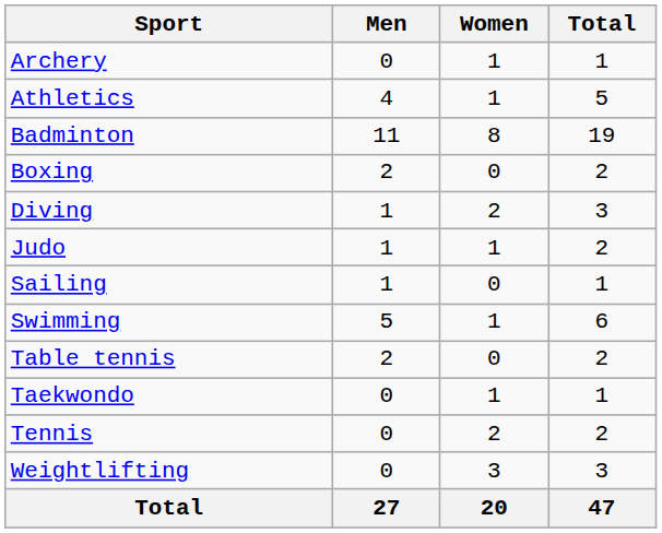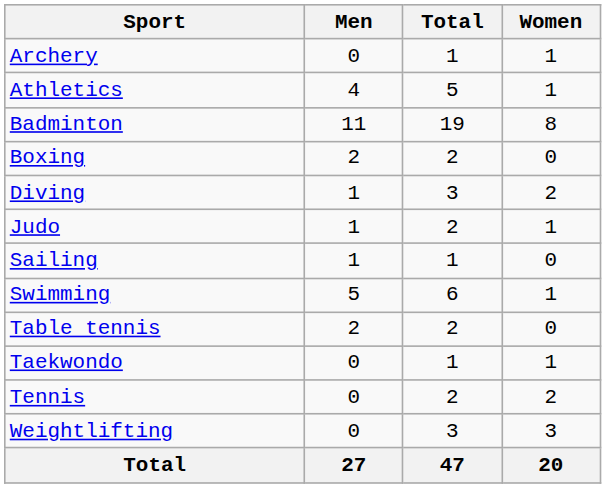 <table class="wikitable sortable" style="text-align:center;">
 <tr>
 <th width=180>Sport</th>
 <th width=55>Men</th>
+<th width=55>Total</th>
 <th width=55>Women</th>
-<th width=55>Total</th>
 </tr>
 <tr>
 <td align=left><a href='#'>Archery</a></td>
 <td>0</td>
 <td>1</td>
 <td>1</td>
 </tr>
 <tr>
 <td align=left><a href='#'>Athletics</a></td>
 <td>4</td>
+<td>5</td>
 <td>1</td>
-<td>5</td>
 </tr>
 <tr>
 <td align=left><a href='#'>Badminton</a></td>
 <td>11</td>
+<td>19</td>
 <td>8</td>
-<td>19</td>
 </tr>
 <tr>
 <td align=left><a href='#'>Boxing</a></td>
 <td>2</td>
+<td>2</td>
 <td>0</td>
-<td>2</td>
 </tr>
 <tr>
 <td align=left><a href='#'>Diving</a></td>
 <td>1</td>
+<td>3</td>
 <td>2</td>
-<td>3</td>
 </tr>
 <tr>
 <td align=left><a href='#'>Judo</a></td>
 <td>1</td>
+<td>2</td>
 <td>1</td>
-<td>2</td>
 </tr>
 <tr>
 <td align=left><a href='#'>Sailing</a></td>
 <td>1</td>
+<td>1</td>
 <td>0</td>
-<td>1</td>
 </tr>
 <tr>
 <td align=left><a href='#'>Swimming</a></td>
 <td>5</td>
+<td>6</td>
 <td>1</td>
-<td>6</td>
 </tr>
 <tr>
 <td align=left><a href='#'>Table tennis</a></td>
 <td>2</td>
+<td>2</td>
 <td>0</td>
-<td>2</td>
 </tr>
 <tr>
 <td align=left><a href='#'>Taekwondo</a></td>
 <td>0</td>
 <td>1</td>
 <td>1</td>
 </tr>
 <tr>
 <td align=left><a href='#'>Tennis</a></td>
 <td>0</td>
 <td>2</td>
 <td>2</td>
 </tr>
 <tr>
 <td align=left><a href='#'>Weightlifting</a></td>
 <td>0</td>
 <td>3</td>
 <td>3</td>
 </tr>
 <tr>
 <th>Total</th>
 <th>27</th>
+<th>47</th>
 <th>20</th>
-<th>47</th>
 </tr>
 </table>
